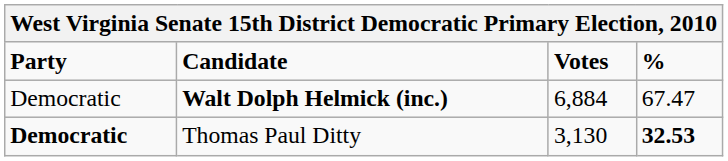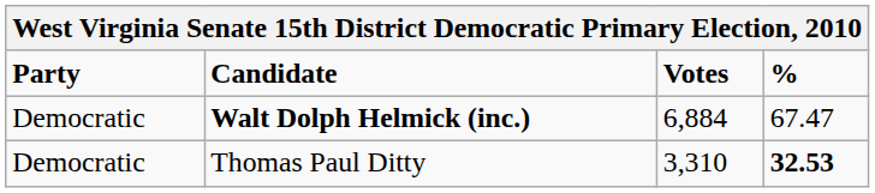 <table class="wikitable">
 <tr>
 <th colspan="4">West Virginia Senate 15th District Democratic Primary Election, 2010</th>
 </tr>
 <tr>
 <td><strong>Party</strong></td>
 <td><strong>Candidate</strong></td>
 <td><strong>Votes</strong></td>
 <td><strong>%</strong></td>
 </tr>
 <tr>
 <td>Democratic</td>
 <td><strong>Walt Dolph Helmick (inc.)</strong></td>
 <td>6,884</td>
 <td>67.47</td>
 </tr>
 <tr>
-<td><strong>Democratic</strong></td>
+<td>Democratic</td>
 <td>Thomas Paul Ditty</td>
-<td>3,130</td>
+<td>3,310</td>
 <td><strong>32.53</strong></td>
 </tr>
 </table>
